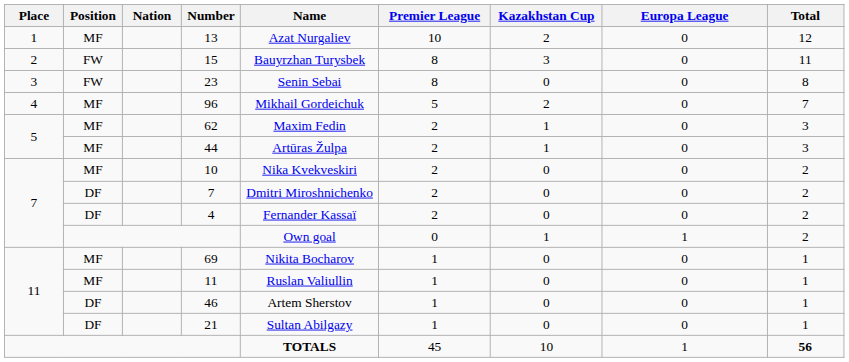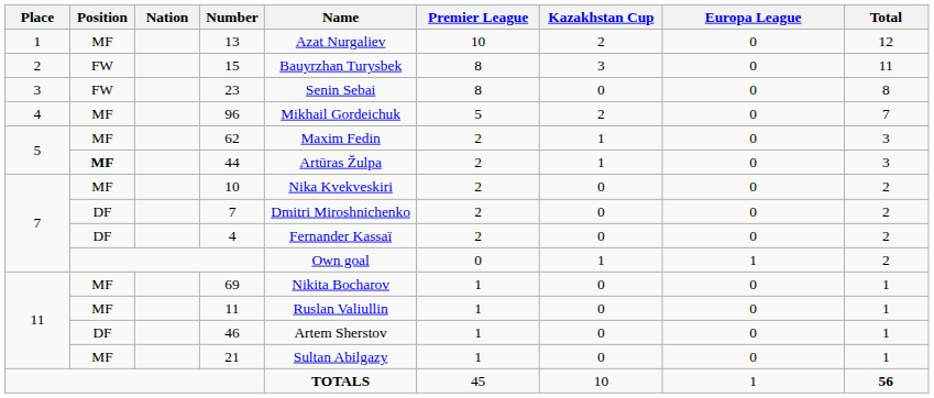 <table class="wikitable" style="font-size: 95%; text-align: center;">
 <tr>
 <th width=60>Place</th>
 <th width=60>Position</th>
 <th width=60>Nation</th>
 <th width=60>Number</th>
 <th width=150>Name</th>
 <th width=120><a href='#'>Premier League</a></th>
 <th width=120><a href='#'>Kazakhstan Cup</a></th>
 <th width=180><a href='#'>Europa League</a></th>
 <th width=80><strong>Total</strong></th>
 </tr>
 <tr>
 <td>1</td>
 <td>MF</td>
 <td></td>
 <td>13</td>
 <td><a href='#'>Azat Nurgaliev</a></td>
 <td>10</td>
 <td>2</td>
 <td>0</td>
 <td>12</td>
 </tr>
 <tr>
 <td>2</td>
 <td>FW</td>
 <td></td>
 <td>15</td>
 <td><a href='#'>Bauyrzhan Turysbek</a></td>
 <td>8</td>
 <td>3</td>
 <td>0</td>
 <td>11</td>
 </tr>
 <tr>
 <td>3</td>
 <td>FW</td>
 <td></td>
 <td>23</td>
 <td><a href='#'>Senin Sebai</a></td>
 <td>8</td>
 <td>0</td>
 <td>0</td>
 <td>8</td>
 </tr>
 <tr>
 <td>4</td>
 <td>MF</td>
 <td></td>
 <td>96</td>
 <td><a href='#'>Mikhail Gordeichuk</a></td>
 <td>5</td>
 <td>2</td>
 <td>0</td>
 <td>7</td>
 </tr>
 <tr>
 <td rowspan="2">5</td>
 <td>MF</td>
 <td></td>
 <td>62</td>
 <td><a href='#'>Maxim Fedin</a></td>
 <td>2</td>
 <td>1</td>
 <td>0</td>
 <td>3</td>
 </tr>
 <tr>
-<td>MF</td>
+<td><strong>MF</strong></td>
 <td></td>
 <td>44</td>
 <td><a href='#'>Artūras Žulpa</a></td>
 <td>2</td>
 <td>1</td>
 <td>0</td>
 <td>3</td>
 </tr>
 <tr>
 <td rowspan="4">7</td>
 <td>MF</td>
 <td></td>
 <td>10</td>
 <td><a href='#'>Nika Kvekveskiri</a></td>
 <td>2</td>
 <td>0</td>
 <td>0</td>
 <td>2</td>
 </tr>
 <tr>
 <td>DF</td>
 <td></td>
 <td>7</td>
 <td><a href='#'>Dmitri Miroshnichenko</a></td>
 <td>2</td>
 <td>0</td>
 <td>0</td>
 <td>2</td>
 </tr>
 <tr>
 <td>DF</td>
 <td></td>
 <td>4</td>
 <td><a href='#'>Fernander Kassaï</a></td>
 <td>2</td>
 <td>0</td>
 <td>0</td>
 <td>2</td>
 </tr>
 <tr>
 <td colspan="3"></td>
 <td><a href='#'>Own goal</a></td>
 <td>0</td>
 <td>1</td>
 <td>1</td>
 <td>2</td>
 </tr>
 <tr>
 <td rowspan="4">11</td>
 <td>MF</td>
 <td></td>
 <td>69</td>
 <td><a href='#'>Nikita Bocharov</a></td>
 <td>1</td>
 <td>0</td>
 <td>0</td>
 <td>1</td>
 </tr>
 <tr>
 <td>MF</td>
 <td></td>
 <td>11</td>
 <td><a href='#'>Ruslan Valiullin</a></td>
 <td>1</td>
 <td>0</td>
 <td>0</td>
 <td>1</td>
 </tr>
 <tr>
 <td>DF</td>
 <td></td>
 <td>46</td>
 <td>Artem Sherstov</td>
 <td>1</td>
 <td>0</td>
 <td>0</td>
 <td>1</td>
 </tr>
 <tr>
-<td>DF</td>
+<td>MF</td>
 <td></td>
 <td>21</td>
 <td><a href='#'>Sultan Abilgazy</a></td>
 <td>1</td>
 <td>0</td>
 <td>0</td>
 <td>1</td>
 </tr>
 <tr>
 <td colspan="4"></td>
 <td><strong>TOTALS</strong></td>
 <td>45</td>
 <td>10</td>
 <td>1</td>
 <td><strong>56</strong></td>
 </tr>
 </table>
